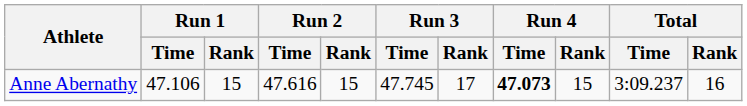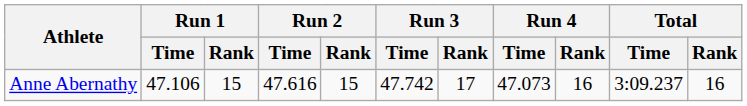 <table class="wikitable" border="1" style="font-size:90%">
 <tr>
 <th rowspan="2">Athlete</th>
 <th colspan="2">Run 1</th>
 <th colspan="2">Run 2</th>
 <th colspan="2">Run 3</th>
 <th colspan="2">Run 4</th>
 <th colspan="2">Total</th>
 </tr>
 <tr>
 <th>Time</th>
 <th>Rank</th>
 <th>Time</th>
 <th>Rank</th>
 <th>Time</th>
 <th>Rank</th>
 <th>Time</th>
 <th>Rank</th>
 <th>Time</th>
 <th>Rank</th>
 </tr>
 <tr>
 <td><a href='#'>Anne Abernathy</a></td>
 <td align="center">47.106</td>
 <td align="center">15</td>
 <td align="center">47.616</td>
 <td align="center">15</td>
-<td align="center">47.745</td>
+<td align="center">47.742</td>
 <td align="center">17</td>
-<td align="center"><strong>47.073</strong></td>
-<td align="center">15</td>
+<td align="center">47.073</td>
+<td align="center">16</td>
 <td align="center">3:09.237</td>
 <td align="center">16</td>
 </tr>
 </table>
